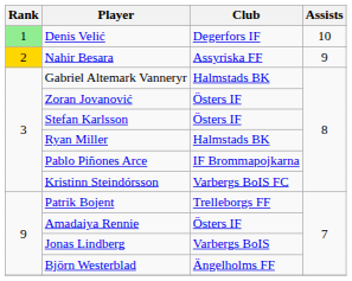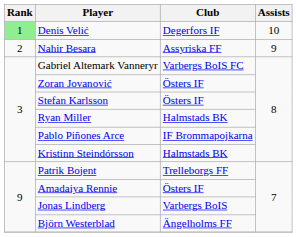 <table class="wikitable" style="text-align:center;float:left;margin-right:1em;">
 <tr>
 <th>Rank</th>
 <th>Player</th>
 <th>Club</th>
 <th>Assists</th>
 </tr>
 <tr>
 <td style="background: lightgreen;">1</td>
 <td align="left"> <a href='#'>Denis Velić</a></td>
 <td align="left"><a href='#'>Degerfors IF</a></td>
 <td>10</td>
 </tr>
 <tr>
-<td style="background: gold;">2</td>
+<td>2</td>
 <td align="left"> <a href='#'>Nahir Besara</a></td>
 <td align="left"><a href='#'>Assyriska FF</a></td>
 <td>9</td>
 </tr>
 <tr>
 <td rowspan="6">3</td>
 <td align="left"> Gabriel Altemark Vanneryr</td>
-<td align="left"><a href='#'>Halmstads BK</a></td>
+<td align="left"><a href='#'>Varbergs BoIS FC</a></td>
 <td rowspan="6">8</td>
 </tr>
 <tr>
 <td align="left"> <a href='#'>Zoran Jovanović</a></td>
 <td align="left"><a href='#'>Östers IF</a></td>
 </tr>
 <tr>
 <td align="left"> <a href='#'>Stefan Karlsson</a></td>
 <td align="left"><a href='#'>Östers IF</a></td>
 </tr>
 <tr>
 <td align="left"> <a href='#'>Ryan Miller</a></td>
 <td align="left"><a href='#'>Halmstads BK</a></td>
 </tr>
 <tr>
 <td align="left"> <a href='#'>Pablo Piñones Arce</a></td>
 <td align="left"><a href='#'>IF Brommapojkarna</a></td>
 </tr>
 <tr>
 <td align="left"> <a href='#'>Kristinn Steindórsson</a></td>
-<td align="left"><a href='#'>Varbergs BoIS FC</a></td>
+<td align="left"><a href='#'>Halmstads BK</a></td>
 </tr>
 <tr>
 <td rowspan="4">9</td>
 <td align="left"> <a href='#'>Patrik Bojent</a></td>
 <td align="left"><a href='#'>Trelleborgs FF</a></td>
 <td rowspan="4">7</td>
 </tr>
 <tr>
 <td align="left"> <a href='#'>Amadaiya Rennie</a></td>
 <td align="left"><a href='#'>Östers IF</a></td>
 </tr>
 <tr>
 <td align="left"> <a href='#'>Jonas Lindberg</a></td>
 <td align="left"><a href='#'>Varbergs BoIS</a></td>
 </tr>
 <tr>
 <td align="left"> <a href='#'>Björn Westerblad</a></td>
 <td align="left"><a href='#'>Ängelholms FF</a></td>
 </tr>
 <tr>
 </tr>
 </table>
